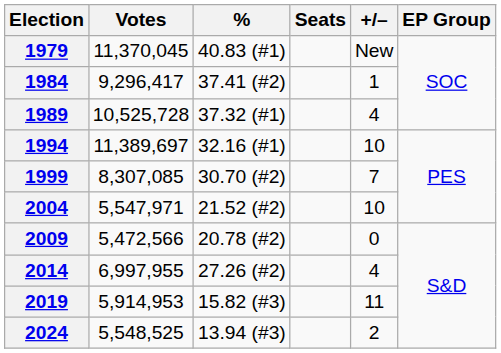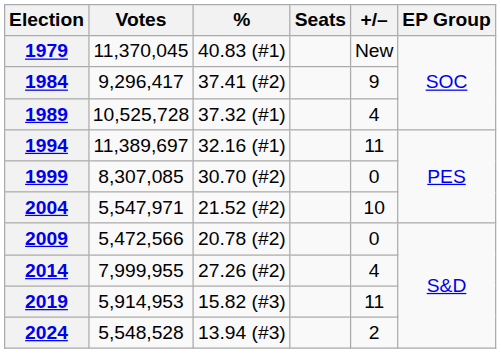 <table class="wikitable" style="font-size:97%; text-align:center;">
 <tr>
 <th>Election</th>
 <th>Votes</th>
 <th>%</th>
 <th>Seats</th>
 <th>+/–</th>
 <th>EP Group</th>
 </tr>
 <tr>
 <th><a href='#'>1979</a></th>
 <td>11,370,045</td>
 <td>40.83 (#1)</td>
 <td></td>
 <td>New</td>
 <td rowspan="3"><a href='#'>SOC</a></td>
 </tr>
 <tr>
 <th><a href='#'>1984</a></th>
 <td>9,296,417</td>
 <td>37.41 (#2)</td>
 <td></td>
-<td> 1</td>
+<td> 9</td>
 </tr>
 <tr>
 <th><a href='#'>1989</a></th>
 <td>10,525,728</td>
 <td>37.32 (#1)</td>
 <td></td>
 <td> 4</td>
 </tr>
 <tr>
 <th><a href='#'>1994</a></th>
 <td>11,389,697</td>
 <td>32.16 (#1)</td>
 <td></td>
-<td> 10</td>
+<td> 11</td>
 <td rowspan="3"><a href='#'>PES</a></td>
 </tr>
 <tr>
 <th><a href='#'>1999</a></th>
 <td>8,307,085</td>
 <td>30.70 (#2)</td>
 <td></td>
-<td> 7</td>
+<td> 0</td>
 </tr>
 <tr>
 <th><a href='#'>2004</a></th>
 <td>5,547,971</td>
 <td>21.52 (#2)</td>
 <td></td>
 <td> 10</td>
 </tr>
 <tr>
 <th><a href='#'>2009</a></th>
 <td>5,472,566</td>
 <td>20.78 (#2)</td>
 <td></td>
 <td> 0</td>
 <td rowspan="4"><a href='#'>S&D</a></td>
 </tr>
 <tr>
 <th><a href='#'>2014</a></th>
-<td>6,997,955</td>
+<td>7,999,955</td>
 <td>27.26 (#2)</td>
 <td></td>
 <td> 4</td>
 </tr>
 <tr>
 <th><a href='#'>2019</a></th>
 <td>5,914,953</td>
 <td>15.82 (#3)</td>
 <td></td>
 <td> 11</td>
 </tr>
 <tr>
 <th><a href='#'>2024</a></th>
-<td>5,548,525</td>
+<td>5,548,528</td>
 <td>13.94 (#3)</td>
 <td></td>
 <td> 2</td>
 </tr>
 </table>
